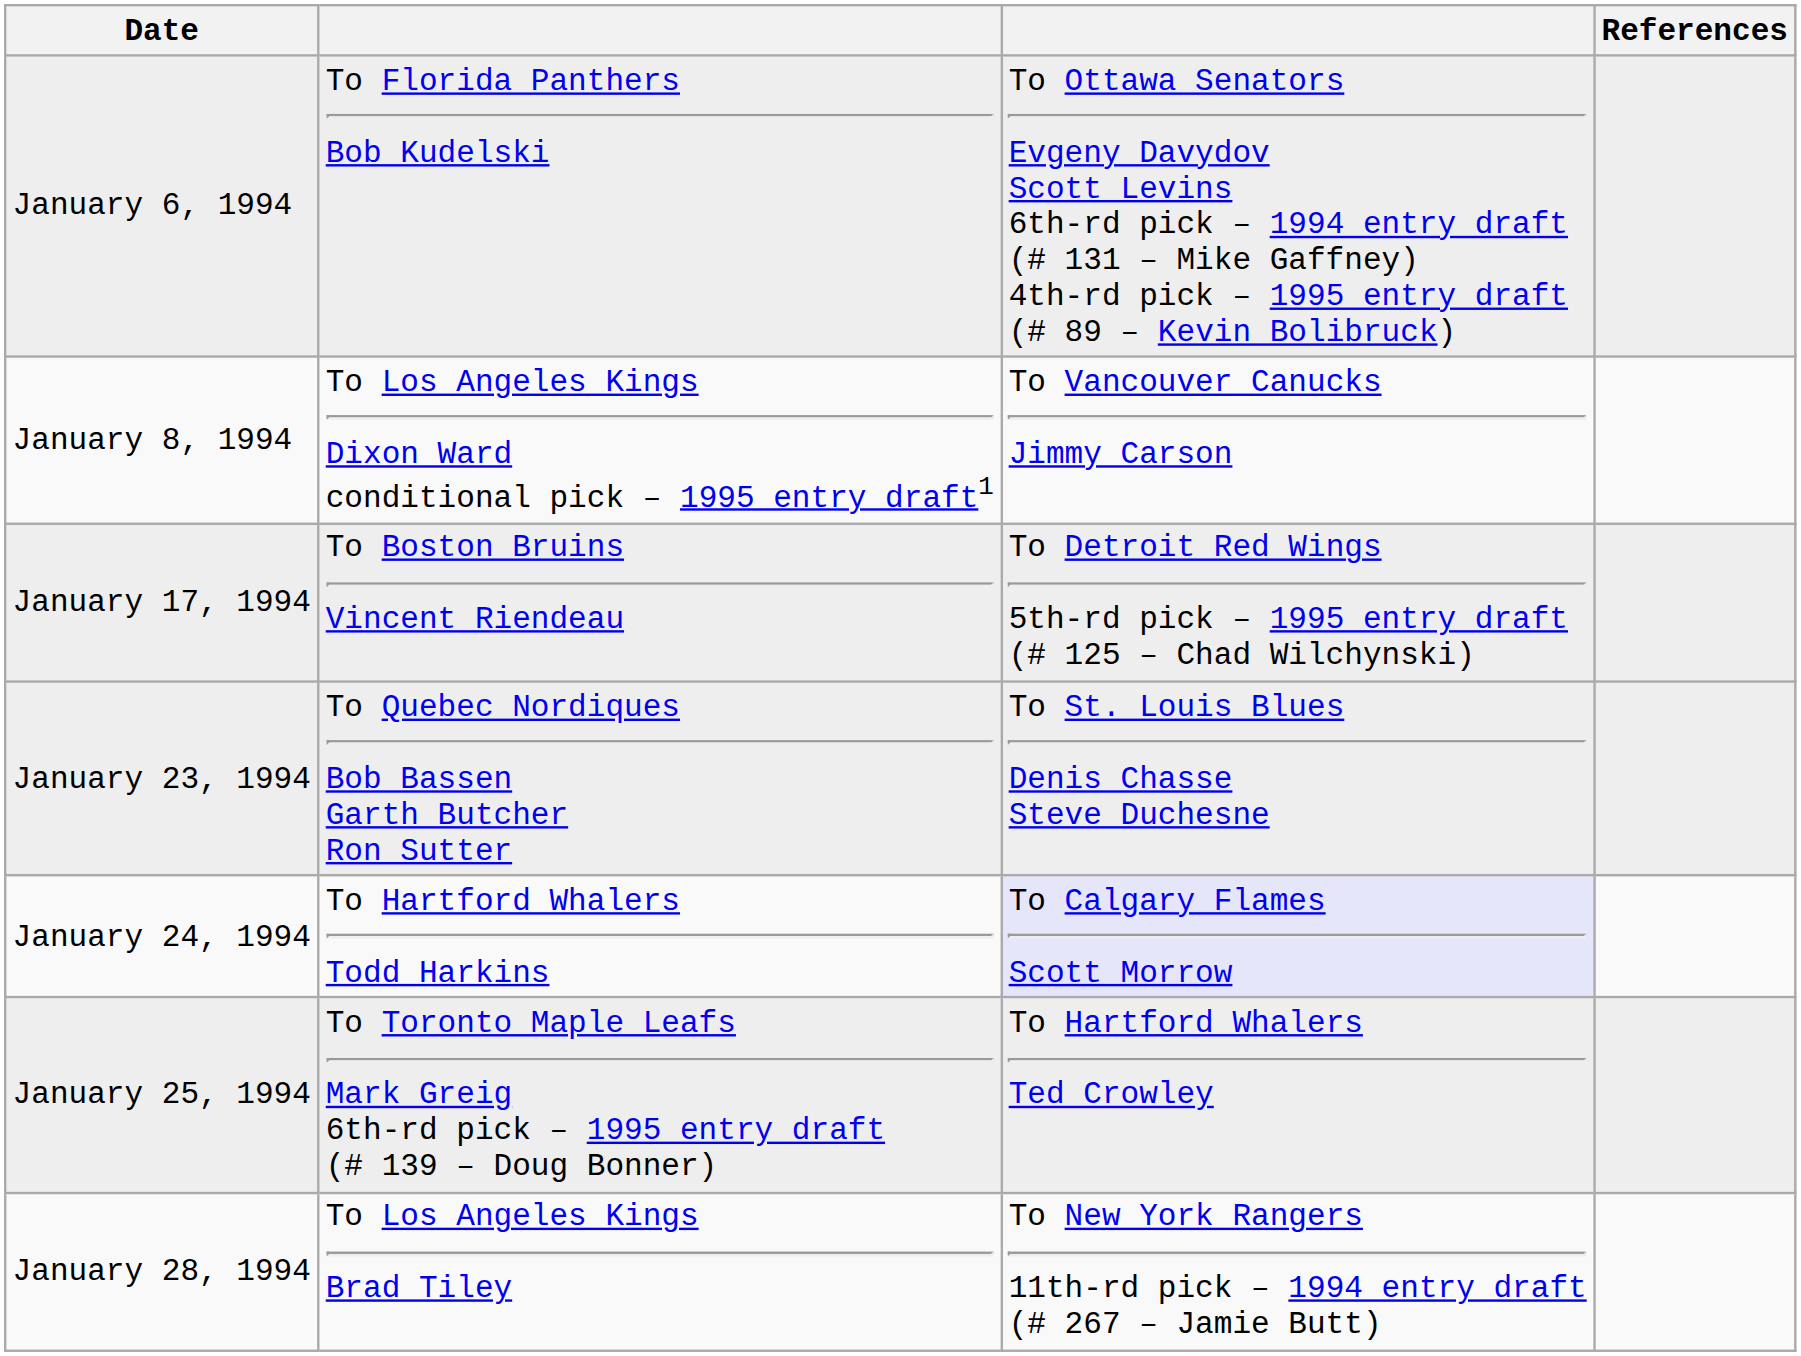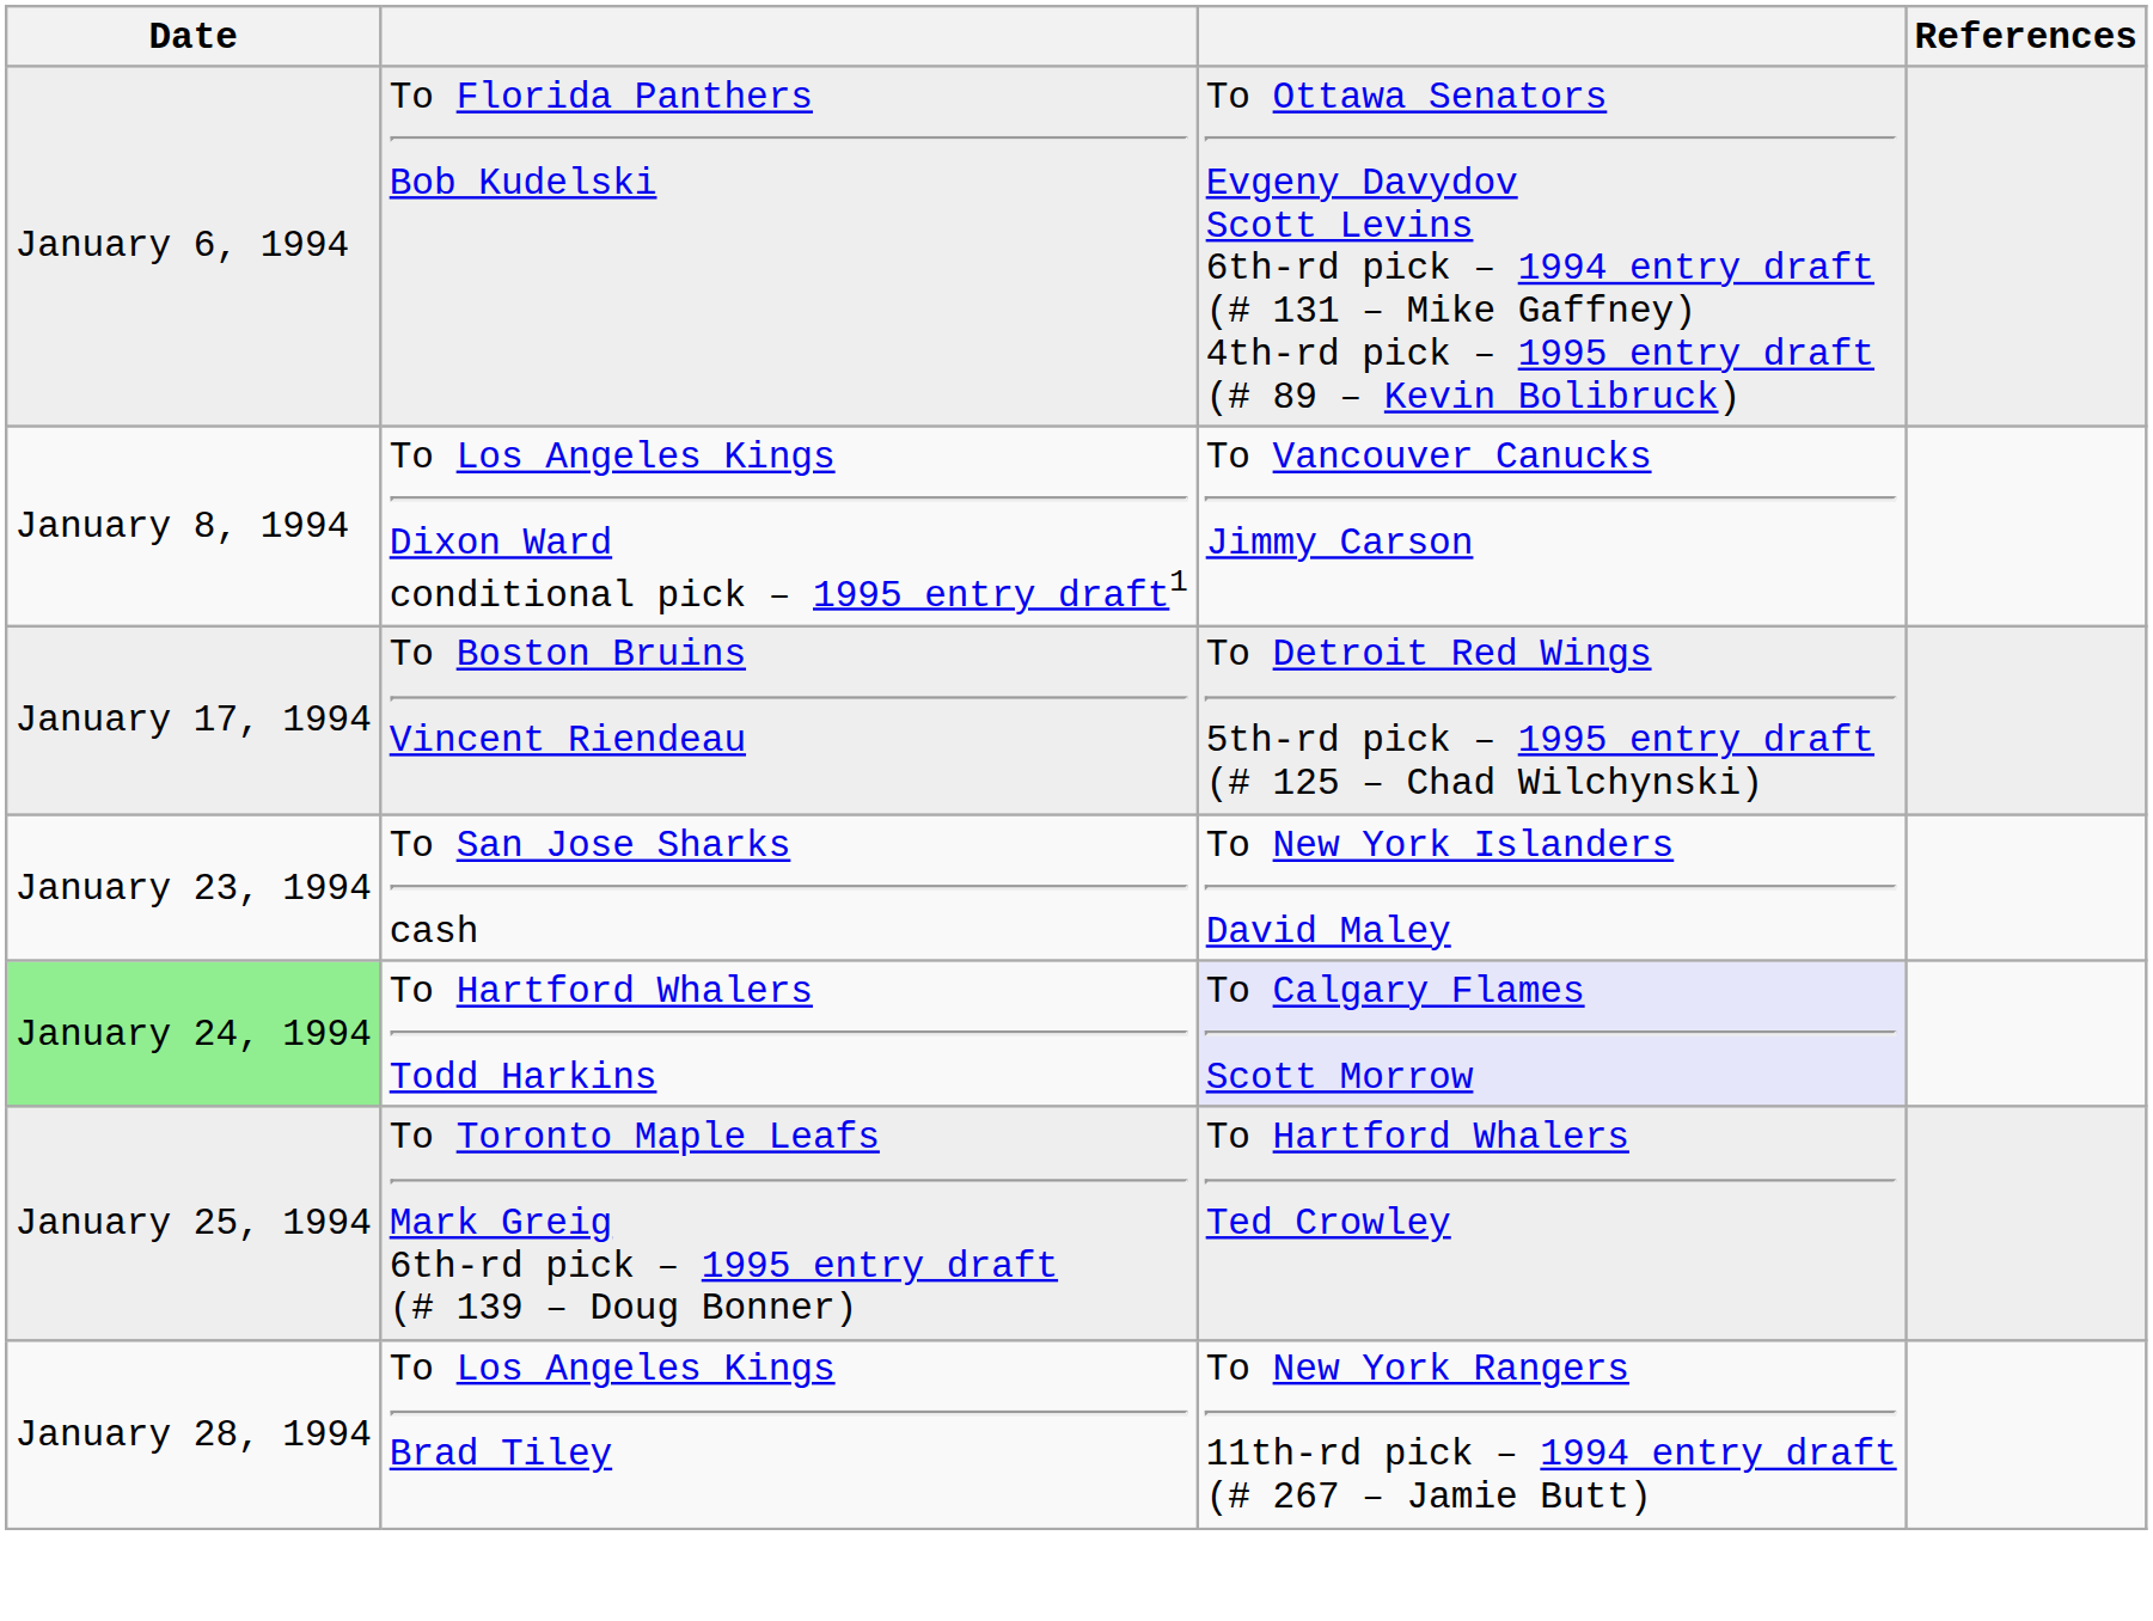 <table class="wikitable">
 <tr>
 <th>Date</th>
 <th></th>
 <th></th>
 <th>References</th>
 </tr>
 <tr bgcolor="#eeeeee">
 <td>January 6, 1994</td>
 <td valign="top">To <a href='#'>Florida Panthers</a><hr><a href='#'>Bob Kudelski</a></td>
 <td valign="top">To <a href='#'>Ottawa Senators</a><hr><a href='#'>Evgeny Davydov</a><br><a href='#'>Scott Levins</a><br>6th-rd pick – <a href='#'>1994 entry draft</a><br>(# 131 – Mike Gaffney)<br>4th-rd pick – <a href='#'>1995 entry draft</a><br>(# 89 – <a href='#'>Kevin Bolibruck</a>)</td>
 <td></td>
 </tr>
 <tr>
 <td>January 8, 1994</td>
 <td valign="top">To <a href='#'>Los Angeles Kings</a><hr><a href='#'>Dixon Ward</a><br>conditional pick – <a href='#'>1995 entry draft</a><sup>1</sup></td>
 <td valign="top">To <a href='#'>Vancouver Canucks</a><hr><a href='#'>Jimmy Carson</a></td>
 <td></td>
 </tr>
 <tr bgcolor="#eeeeee">
 <td>January 17, 1994</td>
 <td valign="top">To <a href='#'>Boston Bruins</a><hr><a href='#'>Vincent Riendeau</a></td>
 <td valign="top">To <a href='#'>Detroit Red Wings</a><hr>5th-rd pick – <a href='#'>1995 entry draft</a><br>(# 125 – Chad Wilchynski)</td>
 <td></td>
 </tr>
-<tr bgcolor="#eeeeee">
+<tr>
 <td>January 23, 1994</td>
-<td valign="top">To <a href='#'>Quebec Nordiques</a><hr><a href='#'>Bob Bassen</a><br><a href='#'>Garth Butcher</a><br><a href='#'>Ron Sutter</a></td>
-<td valign="top">To <a href='#'>St. Louis Blues</a><hr><a href='#'>Denis Chasse</a><br><a href='#'>Steve Duchesne</a></td>
+<td valign="top">To <a href='#'>San Jose Sharks</a><hr>cash</td>
+<td valign="top">To <a href='#'>New York Islanders</a><hr><a href='#'>David Maley</a></td>
 <td></td>
 </tr>
 <tr>
-<td>January 24, 1994</td>
+<td style="background: lightgreen;">January 24, 1994</td>
 <td valign="top">To <a href='#'>Hartford Whalers</a><hr><a href='#'>Todd Harkins</a></td>
 <td valign="top" style="background: lavender;">To <a href='#'>Calgary Flames</a><hr><a href='#'>Scott Morrow</a></td>
 <td></td>
 </tr>
 <tr bgcolor="#eeeeee">
 <td>January 25, 1994</td>
 <td valign="top">To <a href='#'>Toronto Maple Leafs</a><hr><a href='#'>Mark Greig</a><br>6th-rd pick – <a href='#'>1995 entry draft</a><br>(# 139 – Doug Bonner)</td>
 <td valign="top">To <a href='#'>Hartford Whalers</a><hr><a href='#'>Ted Crowley</a></td>
 <td></td>
 </tr>
 <tr>
 <td>January 28, 1994</td>
 <td valign="top">To <a href='#'>Los Angeles Kings</a><hr><a href='#'>Brad Tiley</a></td>
 <td valign="top">To <a href='#'>New York Rangers</a><hr>11th-rd pick – <a href='#'>1994 entry draft</a><br>(# 267 – Jamie Butt)</td>
 <td></td>
 </tr>
 </table>
